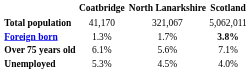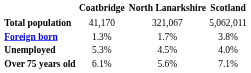 <table class="toccolours" style="float: right; margin:0 0 0.5em 1em; font-size: 90%; text-align:center;">
 <tr>
 <th></th>
 <th style="padding:2px;">Coatbridge</th>
 <th style="padding:2px;">North Lanarkshire</th>
 <th style="padding:2px;">Scotland</th>
 </tr>
 <tr>
 <th style="text-align:left;">Total population</th>
 <td>41,170</td>
 <td>321,067</td>
 <td>5,062,011</td>
 </tr>
 <tr>
 <th style="text-align:left;"><a href='#'>Foreign born</a></th>
 <td>1.3%</td>
 <td>1.7%</td>
-<td><strong>3.8%</strong></td>
+<td>3.8%</td>
+</tr>
+<tr>
+<th style="text-align:left;">Unemployed</th>
+<td>5.3%</td>
+<td>4.5%</td>
+<td>4.0%</td>
 </tr>
 <tr>
 <th style="text-align:left;">Over 75 years old</th>
 <td>6.1%</td>
 <td>5.6%</td>
 <td>7.1%</td>
 </tr>
-<tr>
-<th style="text-align:left;">Unemployed</th>
-<td>5.3%</td>
-<td>4.5%</td>
-<td>4.0%</td>
-</tr>
 </table>
